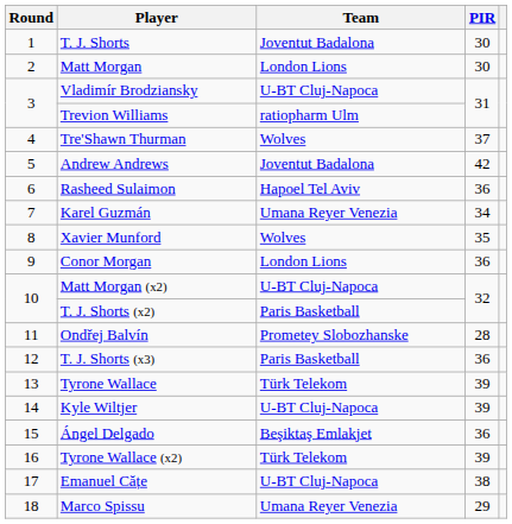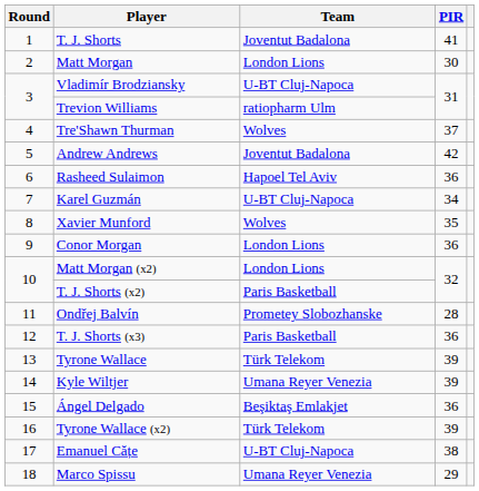 <table class="wikitable sortable" style="text-align: center;">
 <tr>
 <th>Round</th>
 <th style="width:200px;">Player</th>
 <th style="width:210px;">Team</th>
 <th><a href='#'>PIR</a></th>
 <th></th>
 </tr>
 <tr>
 <td>1</td>
 <td style="text-align:left;"> <a href='#'>T. J. Shorts</a></td>
 <td align=left> <a href='#'>Joventut Badalona</a></td>
-<td>30</td>
+<td>41</td>
 <td></td>
 </tr>
 <tr>
 <td>2</td>
 <td style="text-align:left;"> <a href='#'>Matt Morgan</a></td>
 <td style="text-align:left;"> <a href='#'>London Lions</a></td>
 <td>30</td>
 <td></td>
 </tr>
 <tr>
 <td rowspan=2>3</td>
 <td align=left> <a href='#'>Vladimír Brodziansky</a></td>
 <td style="text-align:left;"> <a href='#'>U-BT Cluj-Napoca</a></td>
 <td rowspan=2>31</td>
 <td rowspan=2></td>
 </tr>
 <tr>
 <td align=left> <a href='#'>Trevion Williams</a></td>
 <td align=left> <a href='#'>ratiopharm Ulm</a></td>
 </tr>
 <tr>
 <td>4</td>
 <td style="text-align:left;"> <a href='#'>Tre'Shawn Thurman</a></td>
 <td style="text-align:left;"> <a href='#'>Wolves</a></td>
 <td>37</td>
 <td></td>
 </tr>
 <tr>
 <td>5</td>
 <td style="text-align:left;"> <a href='#'>Andrew Andrews</a></td>
 <td style="text-align:left;"> <a href='#'>Joventut Badalona</a></td>
 <td>42</td>
 <td></td>
 </tr>
 <tr>
 <td>6</td>
 <td style="text-align:left;"> <a href='#'>Rasheed Sulaimon</a></td>
 <td style="text-align:left;"> <a href='#'>Hapoel Tel Aviv</a></td>
 <td>36</td>
 <td></td>
 </tr>
 <tr>
 <td>7</td>
 <td style="text-align:left;"> <a href='#'>Karel Guzmán</a></td>
-<td style="text-align:left;"> <a href='#'>Umana Reyer Venezia</a></td>
+<td style="text-align:left;"> <a href='#'>U-BT Cluj-Napoca</a></td>
 <td>34</td>
 <td></td>
 </tr>
 <tr>
 <td>8</td>
 <td style="text-align:left;"> <a href='#'>Xavier Munford</a></td>
 <td style="text-align:left;"> <a href='#'>Wolves</a></td>
 <td>35</td>
 <td></td>
 </tr>
 <tr>
 <td>9</td>
 <td style="text-align:left;"> <a href='#'>Conor Morgan</a></td>
 <td style="text-align:left;"> <a href='#'>London Lions</a></td>
 <td>36</td>
 <td></td>
 </tr>
 <tr>
 <td rowspan=2>10</td>
 <td align=left> <a href='#'>Matt Morgan</a> <small>(x2)</small></td>
-<td style="text-align:left;"> <a href='#'>U-BT Cluj-Napoca</a></td>
+<td align=left> <a href='#'>London Lions</a></td>
 <td rowspan=2>32</td>
 <td rowspan=2></td>
 </tr>
 <tr>
 <td align=left> <a href='#'>T. J. Shorts</a> <small>(x2)</small></td>
 <td align=left> <a href='#'>Paris Basketball</a></td>
 </tr>
 <tr>
 <td>11</td>
 <td style="text-align:left;"> <a href='#'>Ondřej Balvín</a></td>
 <td style="text-align:left;"> <a href='#'>Prometey Slobozhanske</a></td>
 <td>28</td>
 <td></td>
 </tr>
 <tr>
 <td>12</td>
 <td style="text-align:left;"> <a href='#'>T. J. Shorts</a> <small>(x3)</small></td>
 <td style="text-align:left;"> <a href='#'>Paris Basketball</a></td>
 <td>36</td>
 <td></td>
 </tr>
 <tr>
 <td>13</td>
 <td style="text-align:left;"> <a href='#'>Tyrone Wallace</a></td>
 <td style="text-align:left;"> <a href='#'>Türk Telekom</a></td>
 <td>39</td>
 <td></td>
 </tr>
 <tr>
 <td>14</td>
 <td style="text-align:left;"> <a href='#'>Kyle Wiltjer</a></td>
-<td style="text-align:left;"> <a href='#'>U-BT Cluj-Napoca</a></td>
+<td style="text-align:left;"> <a href='#'>Umana Reyer Venezia</a></td>
 <td>39</td>
 <td></td>
 </tr>
 <tr>
 <td>15</td>
 <td style="text-align:left;"> <a href='#'>Ángel Delgado</a></td>
 <td style="text-align:left;"> <a href='#'>Beşiktaş Emlakjet</a></td>
 <td>36</td>
 <td></td>
 </tr>
 <tr>
 <td>16</td>
 <td style="text-align:left;"> <a href='#'>Tyrone Wallace</a> <small>(x2)</small></td>
 <td style="text-align:left;"> <a href='#'>Türk Telekom</a></td>
 <td>39</td>
 <td></td>
 </tr>
 <tr>
 <td>17</td>
 <td style="text-align:left;"> <a href='#'>Emanuel Cățe</a></td>
 <td style="text-align:left;"> <a href='#'>U-BT Cluj-Napoca</a></td>
 <td>38</td>
 <td></td>
 </tr>
 <tr>
 <td>18</td>
 <td style="text-align:left;"> <a href='#'>Marco Spissu</a></td>
 <td style="text-align:left;"> <a href='#'>Umana Reyer Venezia</a></td>
 <td>29</td>
 <td></td>
 </tr>
 </table>
